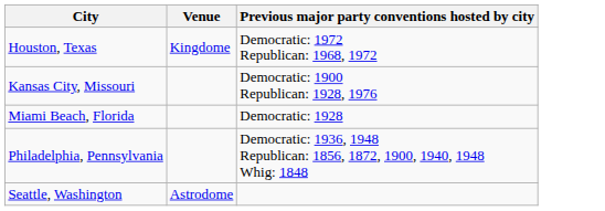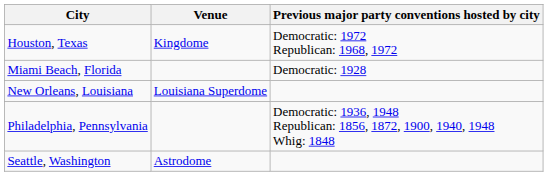 <table class="wikitable">
 <tr>
 <th>City</th>
 <th>Venue</th>
 <th>Previous major party conventions hosted by city</th>
 </tr>
 <tr>
 <td><a href='#'>Houston</a>, <a href='#'>Texas</a></td>
 <td><a href='#'>Kingdome</a></td>
 <td>Democratic: <a href='#'>1972</a><br>Republican: <a href='#'>1968</a>, <a href='#'>1972</a></td>
 </tr>
 <tr>
-<td><a href='#'>Kansas City</a>, <a href='#'>Missouri</a></td>
-<td></td>
-<td>Democratic: <a href='#'>1900</a><br>Republican: <a href='#'>1928</a>, <a href='#'>1976</a></td>
-</tr>
-<tr>
 <td><a href='#'>Miami Beach</a>, <a href='#'>Florida</a></td>
 <td></td>
 <td>Democratic: <a href='#'>1928</a></td>
+</tr>
+<tr>
+<td><a href='#'>New Orleans</a>, <a href='#'>Louisiana</a></td>
+<td><a href='#'>Louisiana Superdome</a></td>
+<td></td>
 </tr>
 <tr>
 <td><a href='#'>Philadelphia</a>, <a href='#'>Pennsylvania</a></td>
 <td></td>
 <td>Democratic: <a href='#'>1936</a>, <a href='#'>1948</a><br>Republican: <a href='#'>1856</a>, <a href='#'>1872</a>, <a href='#'>1900</a>, <a href='#'>1940</a>, <a href='#'>1948</a><br>Whig: <a href='#'>1848</a></td>
 </tr>
 <tr>
 <td><a href='#'>Seattle</a>, <a href='#'>Washington</a></td>
 <td><a href='#'>Astrodome</a></td>
 <td></td>
 </tr>
 </table>
